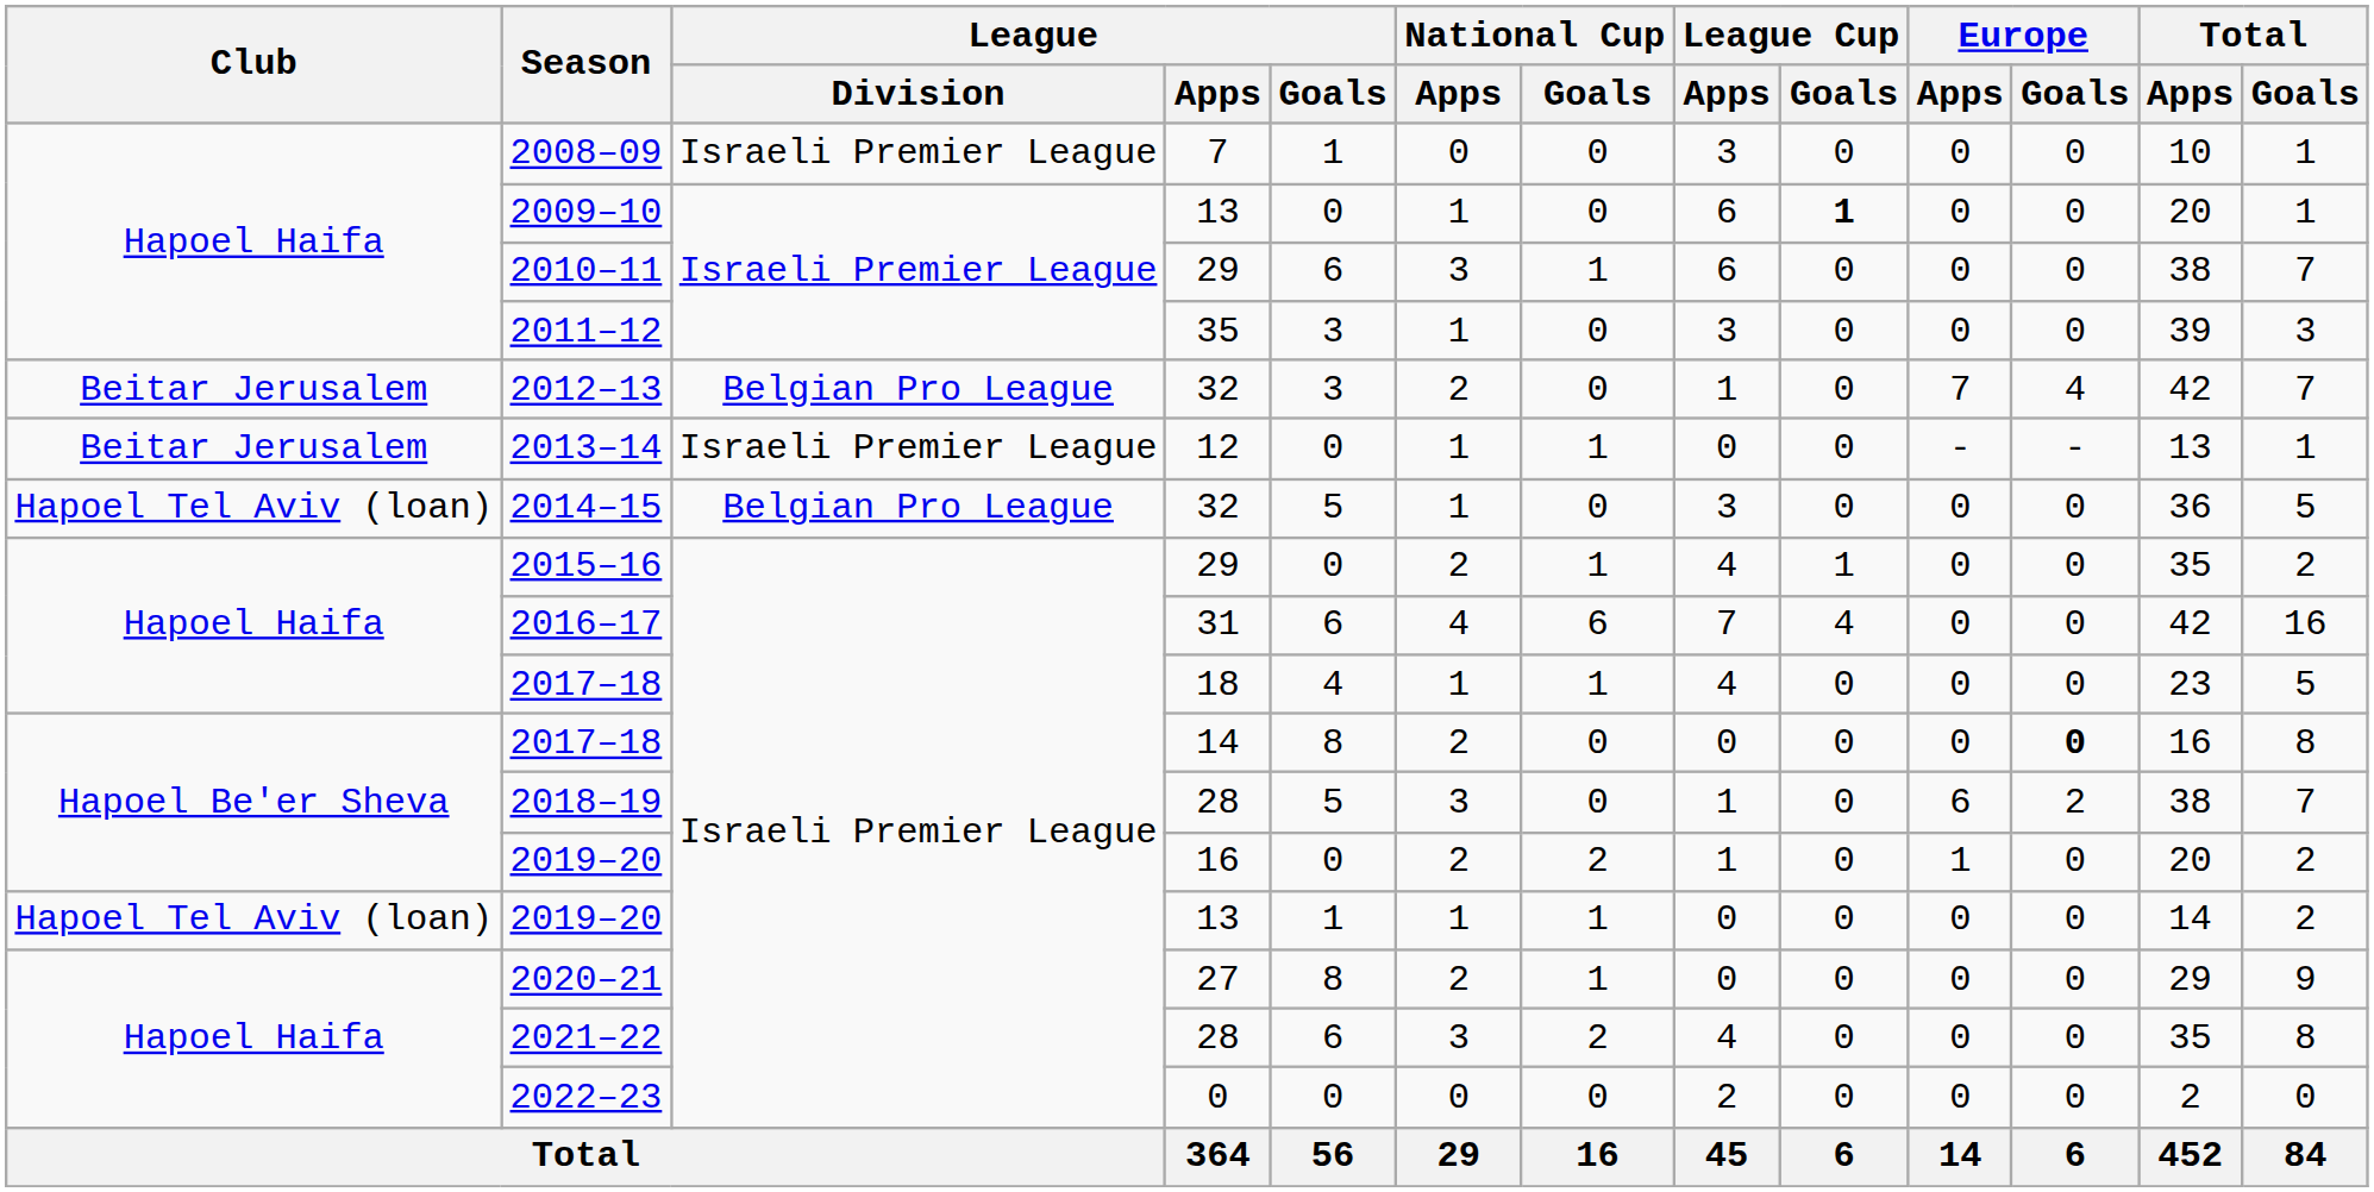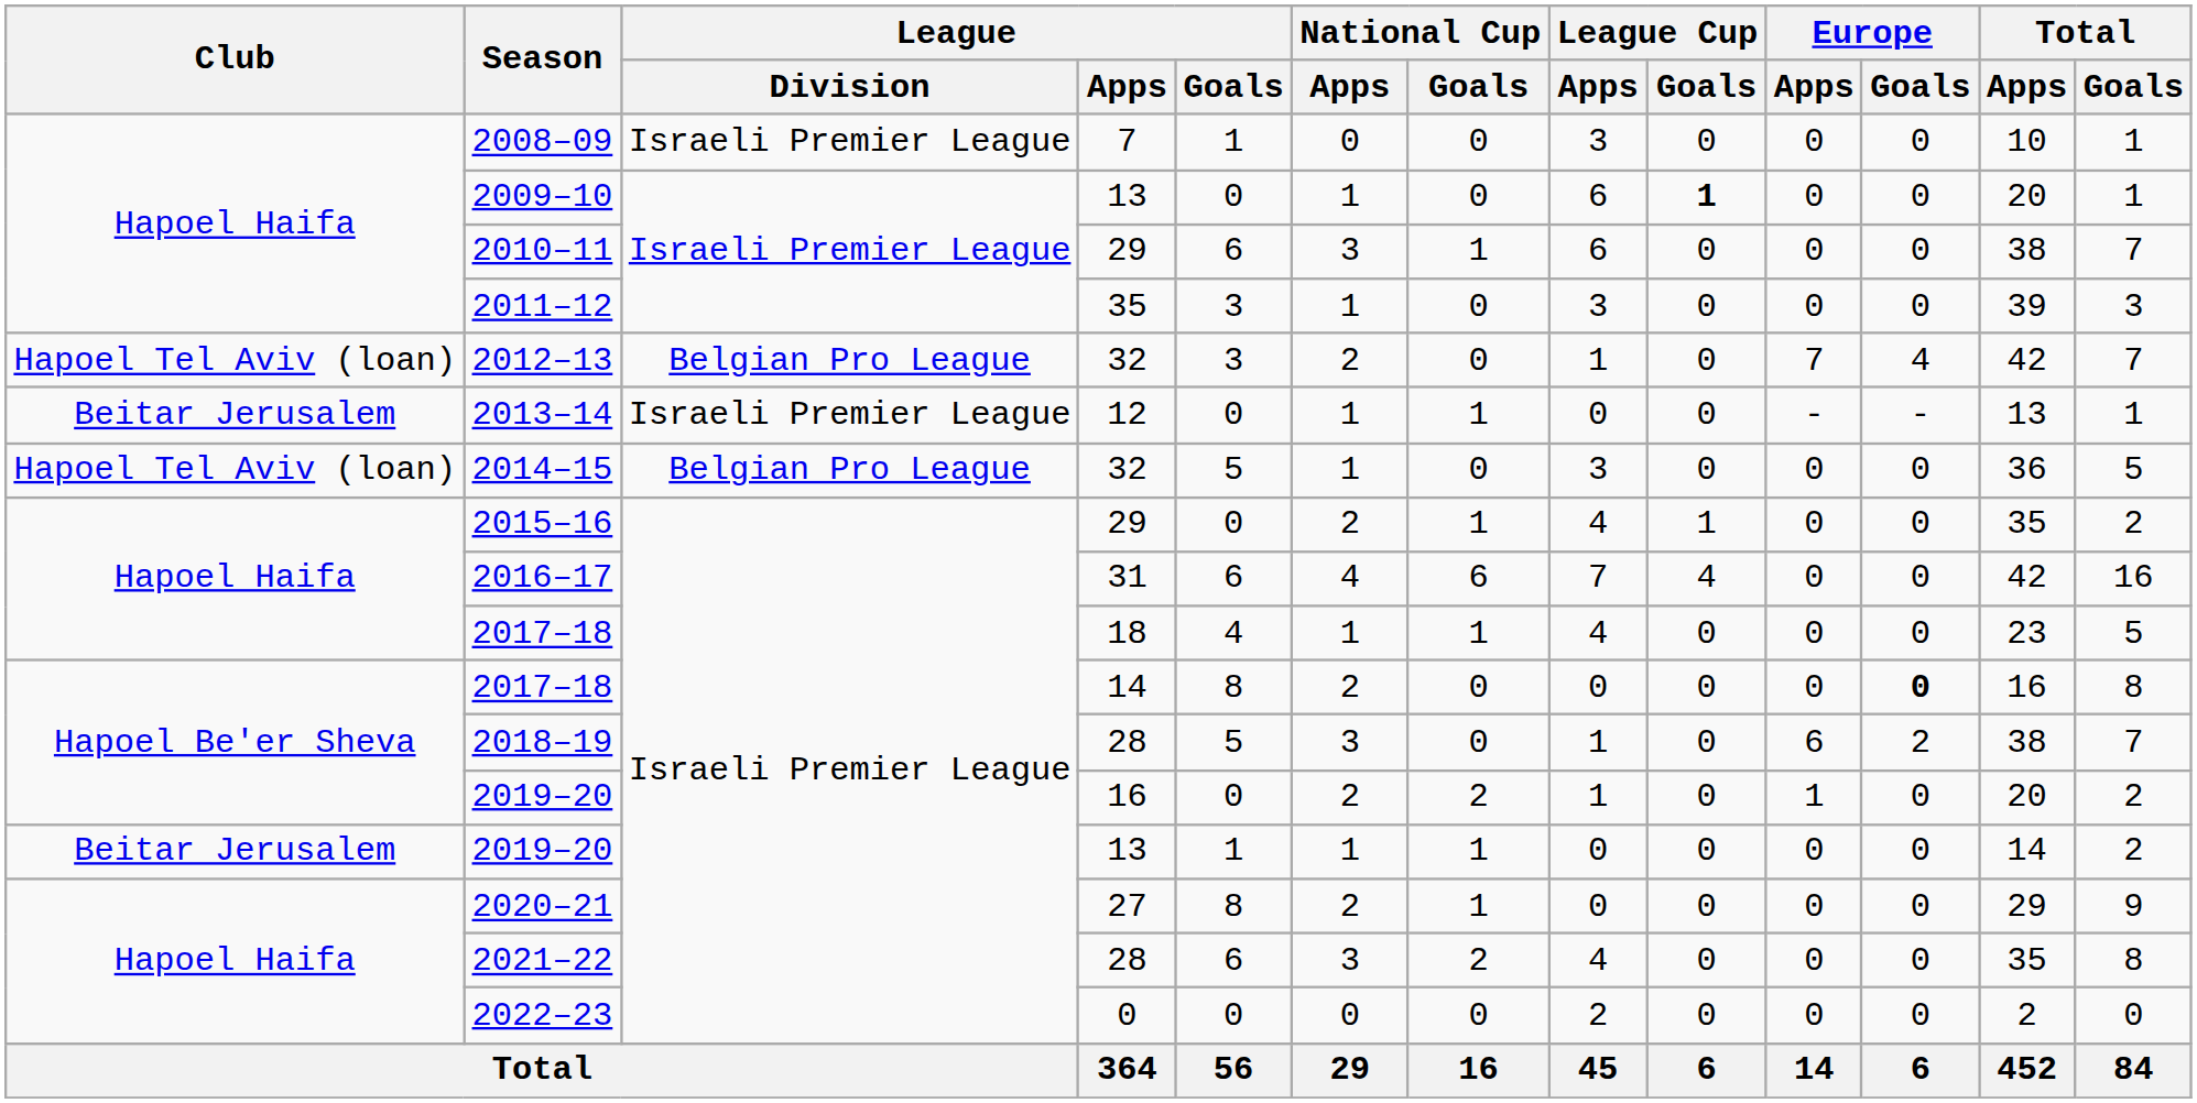 <table class="wikitable" style="text-align:center">
 <tr>
 <th rowspan="2">Club</th>
 <th rowspan="2">Season</th>
 <th colspan="3">League</th>
 <th colspan="2">National Cup</th>
 <th colspan="2">League Cup</th>
 <th colspan="2"><a href='#'>Europe</a></th>
 <th colspan="2">Total</th>
 </tr>
 <tr>
 <th>Division</th>
 <th>Apps</th>
 <th>Goals</th>
 <th>Apps</th>
 <th>Goals</th>
 <th>Apps</th>
 <th>Goals</th>
 <th>Apps</th>
 <th>Goals</th>
 <th>Apps</th>
 <th>Goals</th>
 </tr>
 <tr>
 <td rowspan="4"><a href='#'>Hapoel Haifa</a></td>
 <td><a href='#'>2008–09</a></td>
 <td>Israeli Premier League</td>
 <td>7</td>
 <td>1</td>
 <td>0</td>
 <td>0</td>
 <td>3</td>
 <td>0</td>
 <td>0</td>
 <td>0</td>
 <td>10</td>
 <td>1</td>
 </tr>
 <tr>
 <td><a href='#'>2009–10</a></td>
 <td rowspan="3"><a href='#'>Israeli Premier League</a></td>
 <td>13</td>
 <td>0</td>
 <td>1</td>
 <td>0</td>
 <td>6</td>
 <td><strong>1</strong></td>
 <td>0</td>
 <td>0</td>
 <td>20</td>
 <td>1</td>
 </tr>
 <tr>
 <td><a href='#'>2010–11</a></td>
 <td>29</td>
 <td>6</td>
 <td>3</td>
 <td>1</td>
 <td>6</td>
 <td>0</td>
 <td>0</td>
 <td>0</td>
 <td>38</td>
 <td>7</td>
 </tr>
 <tr>
 <td><a href='#'>2011–12</a></td>
 <td>35</td>
 <td>3</td>
 <td>1</td>
 <td>0</td>
 <td>3</td>
 <td>0</td>
 <td>0</td>
 <td>0</td>
 <td>39</td>
 <td>3</td>
 </tr>
 <tr>
-<td rowspan="1"><a href='#'>Beitar Jerusalem</a></td>
+<td><a href='#'>Hapoel Tel Aviv</a> (loan)</td>
 <td><a href='#'>2012–13</a></td>
 <td><a href='#'>Belgian Pro League</a></td>
 <td>32</td>
 <td>3</td>
 <td>2</td>
 <td>0</td>
 <td>1</td>
 <td>0</td>
 <td>7</td>
 <td>4</td>
 <td>42</td>
 <td>7</td>
 </tr>
 <tr>
 <td><a href='#'>Beitar Jerusalem</a></td>
 <td><a href='#'>2013–14</a></td>
 <td>Israeli Premier League</td>
 <td>12</td>
 <td>0</td>
 <td>1</td>
 <td>1</td>
 <td>0</td>
 <td>0</td>
 <td>-</td>
 <td>-</td>
 <td>13</td>
 <td>1</td>
 </tr>
 <tr>
 <td><a href='#'>Hapoel Tel Aviv</a> (loan)</td>
 <td><a href='#'>2014–15</a></td>
 <td><a href='#'>Belgian Pro League</a></td>
 <td>32</td>
 <td>5</td>
 <td>1</td>
 <td>0</td>
 <td>3</td>
 <td>0</td>
 <td>0</td>
 <td>0</td>
 <td>36</td>
 <td>5</td>
 </tr>
 <tr>
 <td rowspan="3"><a href='#'>Hapoel Haifa</a></td>
 <td><a href='#'>2015–16</a></td>
 <td rowspan="10">Israeli Premier League</td>
 <td>29</td>
 <td>0</td>
 <td>2</td>
 <td>1</td>
 <td>4</td>
 <td>1</td>
 <td>0</td>
 <td>0</td>
 <td>35</td>
 <td>2</td>
 </tr>
 <tr>
 <td><a href='#'>2016–17</a></td>
 <td>31</td>
 <td>6</td>
 <td>4</td>
 <td>6</td>
 <td>7</td>
 <td>4</td>
 <td>0</td>
 <td>0</td>
 <td>42</td>
 <td>16</td>
 </tr>
 <tr>
 <td><a href='#'>2017–18</a></td>
 <td>18</td>
 <td>4</td>
 <td>1</td>
 <td>1</td>
 <td>4</td>
 <td>0</td>
 <td>0</td>
 <td>0</td>
 <td>23</td>
 <td>5</td>
 </tr>
 <tr>
 <td rowspan="3"><a href='#'>Hapoel Be'er Sheva</a></td>
 <td><a href='#'>2017–18</a></td>
 <td>14</td>
 <td>8</td>
 <td>2</td>
 <td>0</td>
 <td>0</td>
 <td>0</td>
 <td>0</td>
 <td><strong>0</strong></td>
 <td>16</td>
 <td>8</td>
 </tr>
 <tr>
 <td><a href='#'>2018–19</a></td>
 <td>28</td>
 <td>5</td>
 <td>3</td>
 <td>0</td>
 <td>1</td>
 <td>0</td>
 <td>6</td>
 <td>2</td>
 <td>38</td>
 <td>7</td>
 </tr>
 <tr>
 <td><a href='#'>2019–20</a></td>
 <td>16</td>
 <td>0</td>
 <td>2</td>
 <td>2</td>
 <td>1</td>
 <td>0</td>
 <td>1</td>
 <td>0</td>
 <td>20</td>
 <td>2</td>
 </tr>
 <tr>
-<td><a href='#'>Hapoel Tel Aviv</a> (loan)</td>
+<td rowspan="1"><a href='#'>Beitar Jerusalem</a></td>
 <td><a href='#'>2019–20</a></td>
 <td>13</td>
 <td>1</td>
 <td>1</td>
 <td>1</td>
 <td>0</td>
 <td>0</td>
 <td>0</td>
 <td>0</td>
 <td>14</td>
 <td>2</td>
 </tr>
 <tr>
 <td rowspan="3"><a href='#'>Hapoel Haifa</a></td>
 <td><a href='#'>2020–21</a></td>
 <td>27</td>
 <td>8</td>
 <td>2</td>
 <td>1</td>
 <td>0</td>
 <td>0</td>
 <td>0</td>
 <td>0</td>
 <td>29</td>
 <td>9</td>
 </tr>
 <tr>
 <td><a href='#'>2021–22</a></td>
 <td>28</td>
 <td>6</td>
 <td>3</td>
 <td>2</td>
 <td>4</td>
 <td>0</td>
 <td>0</td>
 <td>0</td>
 <td>35</td>
 <td>8</td>
 </tr>
 <tr>
 <td><a href='#'>2022–23</a></td>
 <td>0</td>
 <td>0</td>
 <td>0</td>
 <td>0</td>
 <td>2</td>
 <td>0</td>
 <td>0</td>
 <td>0</td>
 <td>2</td>
 <td>0</td>
 </tr>
 <tr>
 <th colspan="3">Total</th>
 <th>364</th>
 <th>56</th>
 <th>29</th>
 <th>16</th>
 <th>45</th>
 <th>6</th>
 <th>14</th>
 <th>6</th>
 <th>452</th>
 <th>84</th>
 </tr>
 </table>
